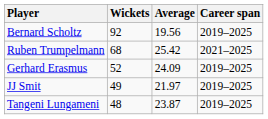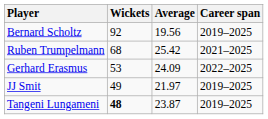 <table class=wikitable>
 <tr>
 <th style="text-align:left;"><strong>Player</strong></th>
 <th style="text-align:left;"><strong>Wickets</strong></th>
 <th style="text-align:left;"><strong>Average</strong></th>
 <th style="text-align:left;"><strong>Career span</strong></th>
 </tr>
 <tr>
 <td><a href='#'>Bernard Scholtz</a></td>
 <td>92</td>
 <td>19.56</td>
 <td>2019–2025</td>
 </tr>
 <tr>
 <td><a href='#'>Ruben Trumpelmann</a></td>
 <td>68</td>
 <td>25.42</td>
 <td>2021–2025</td>
 </tr>
 <tr>
 <td><a href='#'>Gerhard Erasmus</a></td>
-<td>52</td>
+<td>53</td>
 <td>24.09</td>
-<td>2019–2025</td>
+<td>2022–2025</td>
 </tr>
 <tr>
 <td><a href='#'>JJ Smit</a></td>
 <td>49</td>
 <td>21.97</td>
 <td>2019–2025</td>
 </tr>
 <tr>
 <td><a href='#'>Tangeni Lungameni</a></td>
-<td>48</td>
+<td><strong>48</strong></td>
 <td>23.87</td>
 <td>2019–2025</td>
 </tr>
 </table>
